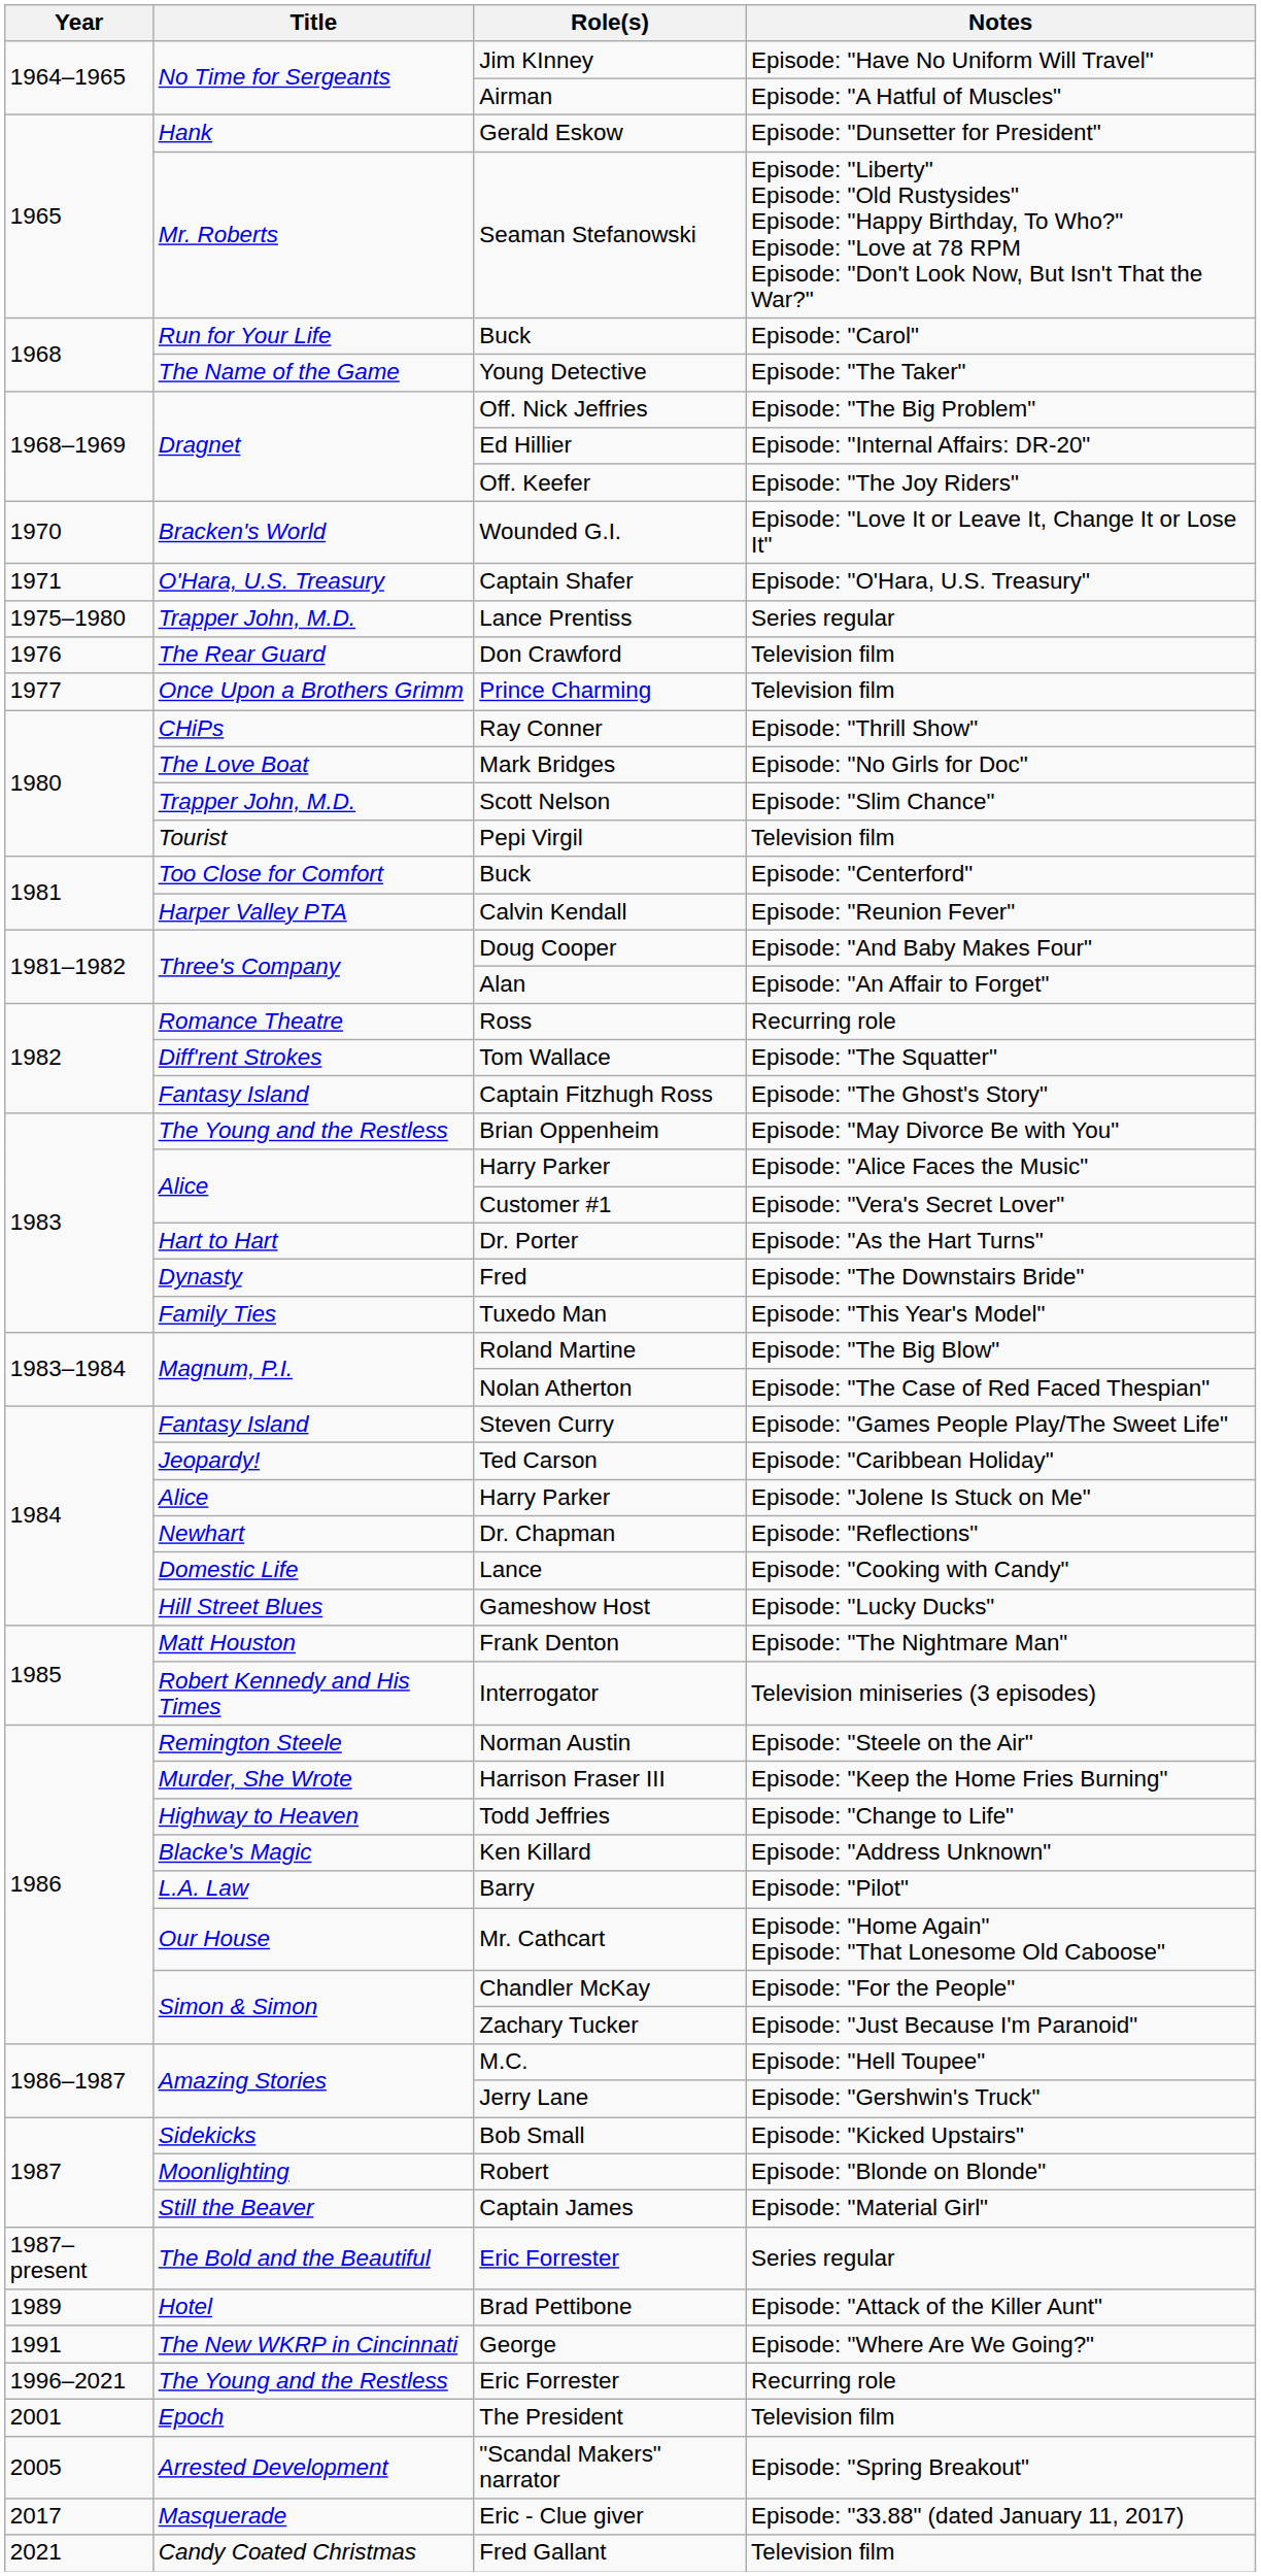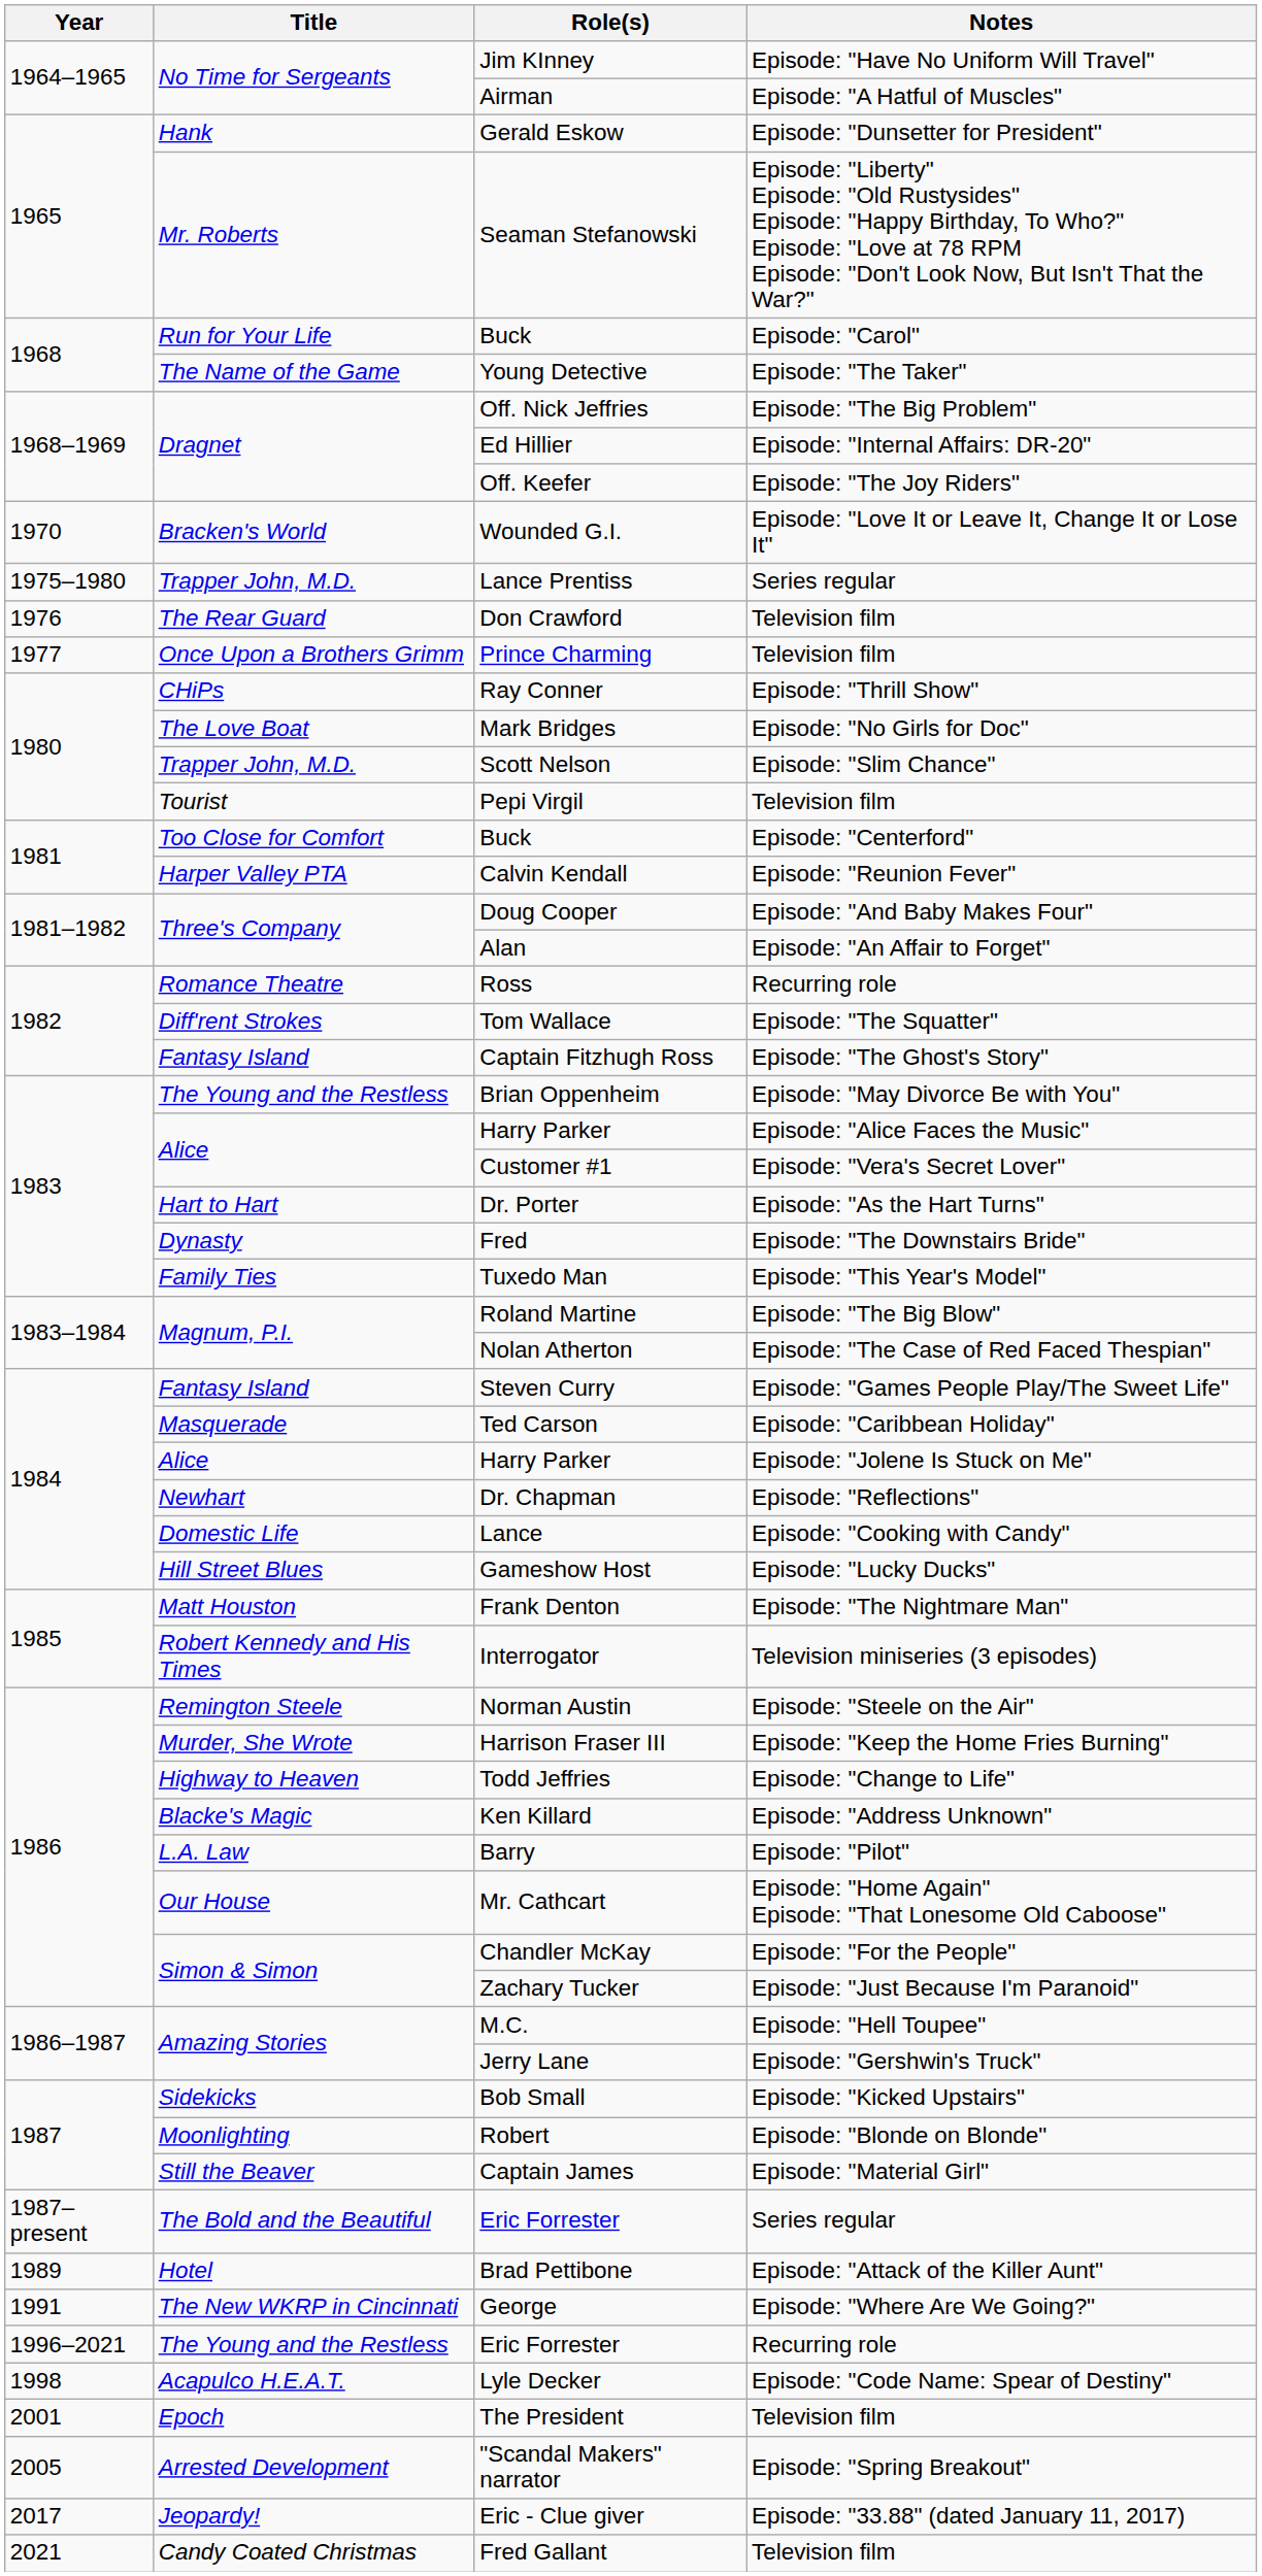 <table class="wikitable plainrowheaders sortable">
 <tr>
 <th scope="col">Year</th>
 <th scope="col">Title</th>
 <th scope="col">Role(s)</th>
 <th scope="col" class="unsortable">Notes</th>
 </tr>
 <tr>
 <td rowspan="2">1964–1965</td>
 <td rowspan="2"><em><a href='#'>No Time for Sergeants</a></em></td>
 <td>Jim KInney</td>
 <td>Episode: "Have No Uniform Will Travel"</td>
 </tr>
 <tr>
 <td>Airman</td>
 <td>Episode: "A Hatful of Muscles"</td>
 </tr>
 <tr>
 <td rowspan="2">1965</td>
 <td><em><a href='#'>Hank</a></em></td>
 <td>Gerald Eskow</td>
 <td>Episode: "Dunsetter for President"</td>
 </tr>
 <tr>
 <td><em><a href='#'>Mr. Roberts</a></em></td>
 <td>Seaman Stefanowski</td>
 <td>Episode: "Liberty"<br>Episode: "Old Rustysides"<br>Episode: "Happy Birthday, To Who?"<br>Episode: "Love at 78 RPM<br>Episode: "Don't Look Now, But Isn't That the War?"</td>
 </tr>
 <tr>
 <td rowspan="2">1968</td>
 <td><em><a href='#'>Run for Your Life</a></em></td>
 <td>Buck</td>
 <td>Episode: "Carol"</td>
 </tr>
 <tr>
 <td><em><a href='#'>The Name of the Game</a></em></td>
 <td>Young Detective</td>
 <td>Episode: "The Taker"</td>
 </tr>
 <tr>
 <td rowspan="3">1968–1969</td>
 <td rowspan="3"><em><a href='#'>Dragnet</a></em></td>
 <td>Off. Nick Jeffries</td>
 <td>Episode: "The Big Problem"</td>
 </tr>
 <tr>
 <td>Ed Hillier</td>
 <td>Episode: "Internal Affairs: DR-20"</td>
 </tr>
 <tr>
 <td>Off. Keefer</td>
 <td>Episode: "The Joy Riders"</td>
 </tr>
 <tr>
 <td>1970</td>
 <td><em><a href='#'>Bracken's World</a></em></td>
 <td>Wounded G.I.</td>
 <td>Episode: "Love It or Leave It, Change It or Lose It"</td>
-</tr>
-<tr>
-<td>1971</td>
-<td><em><a href='#'>O'Hara, U.S. Treasury</a></em></td>
-<td>Captain Shafer</td>
-<td>Episode: "O'Hara, U.S. Treasury"</td>
 </tr>
 <tr>
 <td>1975–1980</td>
 <td><em><a href='#'>Trapper John, M.D.</a></em></td>
 <td>Lance Prentiss</td>
 <td>Series regular</td>
 </tr>
 <tr>
 <td>1976</td>
 <td><em><a href='#'>The Rear Guard</a></em></td>
 <td>Don Crawford</td>
 <td>Television film</td>
 </tr>
 <tr>
 <td>1977</td>
 <td><em><a href='#'>Once Upon a Brothers Grimm</a></em></td>
 <td><a href='#'>Prince Charming</a></td>
 <td>Television film</td>
 </tr>
 <tr>
 <td rowspan="4">1980</td>
 <td><em><a href='#'>CHiPs</a></em></td>
 <td>Ray Conner</td>
 <td>Episode: "Thrill Show"</td>
 </tr>
 <tr>
 <td><em><a href='#'>The Love Boat</a></em></td>
 <td>Mark Bridges</td>
 <td>Episode: "No Girls for Doc"</td>
 </tr>
 <tr>
 <td><em><a href='#'>Trapper John, M.D.</a></em></td>
 <td>Scott Nelson</td>
 <td>Episode: "Slim Chance"</td>
 </tr>
 <tr>
 <td><em>Tourist</em></td>
 <td>Pepi Virgil</td>
 <td>Television film</td>
 </tr>
 <tr>
 <td rowspan="2">1981</td>
 <td><em><a href='#'>Too Close for Comfort</a></em></td>
 <td>Buck</td>
 <td>Episode: "Centerford"</td>
 </tr>
 <tr>
 <td><em><a href='#'>Harper Valley PTA</a></em></td>
 <td>Calvin Kendall</td>
 <td>Episode: "Reunion Fever"</td>
 </tr>
 <tr>
 <td rowspan="2">1981–1982</td>
 <td rowspan="2"><em><a href='#'>Three's Company</a></em></td>
 <td>Doug Cooper</td>
 <td>Episode: "And Baby Makes Four"</td>
 </tr>
 <tr>
 <td>Alan</td>
 <td>Episode: "An Affair to Forget"</td>
 </tr>
 <tr>
 <td rowspan="3">1982</td>
 <td><em><a href='#'>Romance Theatre</a></em></td>
 <td>Ross</td>
 <td>Recurring role</td>
 </tr>
 <tr>
 <td><em><a href='#'>Diff'rent Strokes</a></em></td>
 <td>Tom Wallace</td>
 <td>Episode: "The Squatter"</td>
 </tr>
 <tr>
 <td><em><a href='#'>Fantasy Island</a></em></td>
 <td>Captain Fitzhugh Ross</td>
 <td>Episode: "The Ghost's Story"</td>
 </tr>
 <tr>
 <td rowspan="6">1983</td>
 <td><em><a href='#'>The Young and the Restless</a></em></td>
 <td>Brian Oppenheim</td>
 <td>Episode: "May Divorce Be with You"</td>
 </tr>
 <tr>
 <td rowspan=2><em><a href='#'>Alice</a></em></td>
 <td>Harry Parker</td>
 <td>Episode: "Alice Faces the Music"</td>
 </tr>
 <tr>
 <td>Customer #1</td>
 <td>Episode: "Vera's Secret Lover"</td>
 </tr>
 <tr>
 <td><em><a href='#'>Hart to Hart</a></em></td>
 <td>Dr. Porter</td>
 <td>Episode: "As the Hart Turns"</td>
 </tr>
 <tr>
 <td><em><a href='#'>Dynasty</a></em></td>
 <td>Fred</td>
 <td>Episode: "The Downstairs Bride"</td>
 </tr>
 <tr>
 <td><em><a href='#'>Family Ties</a></em></td>
 <td>Tuxedo Man</td>
 <td>Episode: "This Year's Model"</td>
 </tr>
 <tr>
 <td rowspan="2">1983–1984</td>
 <td rowspan="2"><em><a href='#'>Magnum, P.I.</a></em></td>
 <td>Roland Martine</td>
 <td>Episode: "The Big Blow"</td>
 </tr>
 <tr>
 <td>Nolan Atherton</td>
 <td>Episode: "The Case of Red Faced Thespian"</td>
 </tr>
 <tr>
 <td rowspan="6">1984</td>
 <td><em><a href='#'>Fantasy Island</a></em></td>
 <td>Steven Curry</td>
 <td>Episode: "Games People Play/The Sweet Life"</td>
 </tr>
 <tr>
-<td><em><a href='#'>Jeopardy!</a></em></td>
+<td><em><a href='#'>Masquerade</a></em></td>
 <td>Ted Carson</td>
 <td>Episode: "Caribbean Holiday"</td>
 </tr>
 <tr>
 <td><em><a href='#'>Alice</a></em></td>
 <td>Harry Parker</td>
 <td>Episode: "Jolene Is Stuck on Me"</td>
 </tr>
 <tr>
 <td><em><a href='#'>Newhart</a></em></td>
 <td>Dr. Chapman</td>
 <td>Episode: "Reflections"</td>
 </tr>
 <tr>
 <td><em><a href='#'>Domestic Life</a></em></td>
 <td>Lance</td>
 <td>Episode: "Cooking with Candy"</td>
 </tr>
 <tr>
 <td><em><a href='#'>Hill Street Blues</a></em></td>
 <td>Gameshow Host</td>
 <td>Episode: "Lucky Ducks"</td>
 </tr>
 <tr>
 <td rowspan="2">1985</td>
 <td><em><a href='#'>Matt Houston</a></em></td>
 <td>Frank Denton</td>
 <td>Episode: "The Nightmare Man"</td>
 </tr>
 <tr>
 <td><em><a href='#'>Robert Kennedy and His Times</a></em></td>
 <td>Interrogator</td>
 <td>Television miniseries (3 episodes)</td>
 </tr>
 <tr>
 <td rowspan="8">1986</td>
 <td><em><a href='#'>Remington Steele</a></em></td>
 <td>Norman Austin</td>
 <td>Episode: "Steele on the Air"</td>
 </tr>
 <tr>
 <td><em><a href='#'>Murder, She Wrote</a></em></td>
 <td>Harrison Fraser III</td>
 <td>Episode: "Keep the Home Fries Burning"</td>
 </tr>
 <tr>
 <td><em><a href='#'>Highway to Heaven</a></em></td>
 <td>Todd Jeffries</td>
 <td>Episode: "Change to Life"</td>
 </tr>
 <tr>
 <td><em><a href='#'>Blacke's Magic</a></em></td>
 <td>Ken Killard</td>
 <td>Episode: "Address Unknown"</td>
 </tr>
 <tr>
 <td><em><a href='#'>L.A. Law</a></em></td>
 <td>Barry</td>
 <td>Episode: "Pilot"</td>
 </tr>
 <tr>
 <td><em><a href='#'>Our House</a></em></td>
 <td>Mr. Cathcart</td>
 <td>Episode: "Home Again"<br>Episode: "That Lonesome Old Caboose"</td>
 </tr>
 <tr>
 <td rowspan="2"><em><a href='#'>Simon & Simon</a></em></td>
 <td>Chandler McKay</td>
 <td>Episode: "For the People"</td>
 </tr>
 <tr>
 <td>Zachary Tucker</td>
 <td>Episode: "Just Because I'm Paranoid"</td>
 </tr>
 <tr>
 <td rowspan="2">1986–1987</td>
 <td rowspan="2"><em><a href='#'>Amazing Stories</a></em></td>
 <td>M.C.</td>
 <td>Episode: "Hell Toupee"</td>
 </tr>
 <tr>
 <td>Jerry Lane</td>
 <td>Episode: "Gershwin's Truck"</td>
 </tr>
 <tr>
 <td rowspan="3">1987</td>
 <td><em><a href='#'>Sidekicks</a></em></td>
 <td>Bob Small</td>
 <td>Episode: "Kicked Upstairs"</td>
 </tr>
 <tr>
 <td><em><a href='#'>Moonlighting</a></em></td>
 <td>Robert</td>
 <td>Episode: "Blonde on Blonde"</td>
 </tr>
 <tr>
 <td><em><a href='#'>Still the Beaver</a></em></td>
 <td>Captain James</td>
 <td>Episode: "Material Girl"</td>
 </tr>
 <tr>
 <td>1987–present</td>
 <td><em><a href='#'>The Bold and the Beautiful</a></em></td>
 <td><a href='#'>Eric Forrester</a></td>
 <td>Series regular</td>
 </tr>
 <tr>
 <td>1989</td>
 <td><em><a href='#'>Hotel</a></em></td>
 <td>Brad Pettibone</td>
 <td>Episode: "Attack of the Killer Aunt"</td>
 </tr>
 <tr>
 <td>1991</td>
 <td><em><a href='#'>The New WKRP in Cincinnati</a></em></td>
 <td>George</td>
 <td>Episode: "Where Are We Going?"</td>
 </tr>
 <tr>
 <td>1996–2021</td>
 <td><em><a href='#'>The Young and the Restless</a></em></td>
 <td>Eric Forrester</td>
 <td>Recurring role</td>
 </tr>
 <tr>
+<td>1998</td>
+<td><em><a href='#'>Acapulco H.E.A.T.</a></em></td>
+<td>Lyle Decker</td>
+<td>Episode: "Code Name: Spear of Destiny"</td>
+</tr>
+<tr>
 <td>2001</td>
 <td><em><a href='#'>Epoch</a></em></td>
 <td>The President</td>
 <td>Television film</td>
 </tr>
 <tr>
 <td>2005</td>
 <td><em><a href='#'>Arrested Development</a></em></td>
 <td>"Scandal Makers" narrator</td>
 <td>Episode: "Spring Breakout"</td>
 </tr>
 <tr>
 <td>2017</td>
-<td><em><a href='#'>Masquerade</a></em></td>
+<td><em><a href='#'>Jeopardy!</a></em></td>
 <td>Eric - Clue giver</td>
 <td>Episode: "33.88" (dated January 11, 2017)</td>
 </tr>
 <tr>
 <td>2021</td>
 <td><em>Candy Coated Christmas</em></td>
 <td>Fred Gallant</td>
 <td>Television film</td>
 </tr>
 </table>
